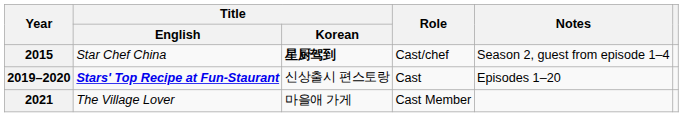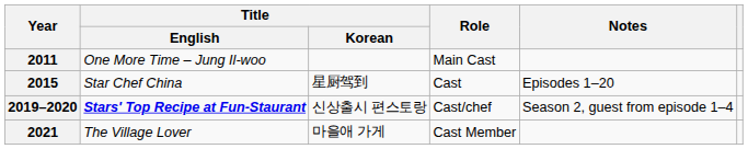 <table class="wikitable sortable plainrowheaders">
 <tr>
 <th scope="col" rowspan="2">Year</th>
 <th scope="col" colspan="2">Title</th>
 <th scope="col" rowspan="2">Role</th>
 <th scope="col" rowspan="2" class="unsortable">Notes</th>
 <th scope="col" rowspan="2" class="unsortable"></th>
 </tr>
 <tr>
 <th>English</th>
 <th>Korean</th>
 </tr>
 <tr>
+<th scope="row">2011</th>
+<td><em>One More Time – Jung Il-woo</em></td>
+<td></td>
+<td>Main Cast</td>
+<td></td>
+<td></td>
+</tr>
+<tr>
 <th scope="row">2015</th>
 <td><em>Star Chef China</em></td>
-<td><strong>星厨驾到</strong></td>
-<td>Cast/chef</td>
-<td>Season 2, guest from episode 1–4</td>
+<td>星厨驾到</td>
+<td>Cast</td>
+<td>Episodes 1–20</td>
 <td></td>
 </tr>
 <tr>
 <th scope="row">2019–2020</th>
 <td><strong><em><a href='#'>Stars' Top Recipe at Fun-Staurant</a></em></strong></td>
 <td>신상출시 편스토랑</td>
-<td>Cast</td>
-<td>Episodes 1–20</td>
+<td>Cast/chef</td>
+<td>Season 2, guest from episode 1–4</td>
 <td></td>
 </tr>
 <tr>
 <th scope="row">2021</th>
 <td><em>The Village Lover</em></td>
 <td>마을애 가게</td>
 <td>Cast Member</td>
 <td></td>
 <td></td>
 </tr>
 </table>
